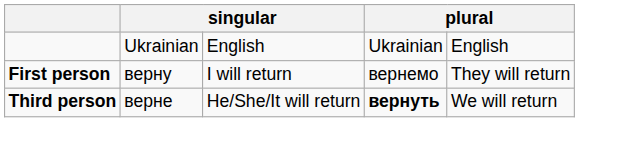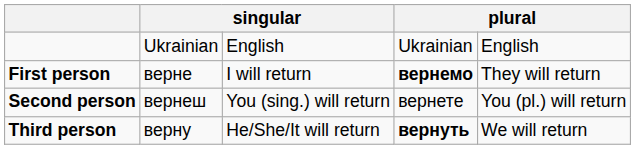 <table class="wikitable" align="center">
 <tr>
 <th></th>
 <th colspan="2">singular</th>
 <th colspan="2">plural</th>
 </tr>
 <tr>
 <td></td>
 <td>Ukrainian</td>
 <td>English</td>
 <td>Ukrainian</td>
 <td>English</td>
 </tr>
 <tr>
 <td><strong>First person</strong></td>
-<td>верну</td>
+<td>верне</td>
 <td>I will return</td>
-<td>вернемо</td>
+<td><strong>вернемо</strong></td>
 <td>They will return</td>
 </tr>
 <tr>
+<td><strong>Second person</strong></td>
+<td>вернеш</td>
+<td>You (sing.) will return</td>
+<td>вернете</td>
+<td>You (pl.) will return</td>
+</tr>
+<tr>
 <td><strong>Third person</strong></td>
-<td>верне</td>
+<td>верну</td>
 <td>He/She/It will return</td>
 <td><strong>вернуть</strong></td>
 <td>We will return</td>
 </tr>
 </table>
